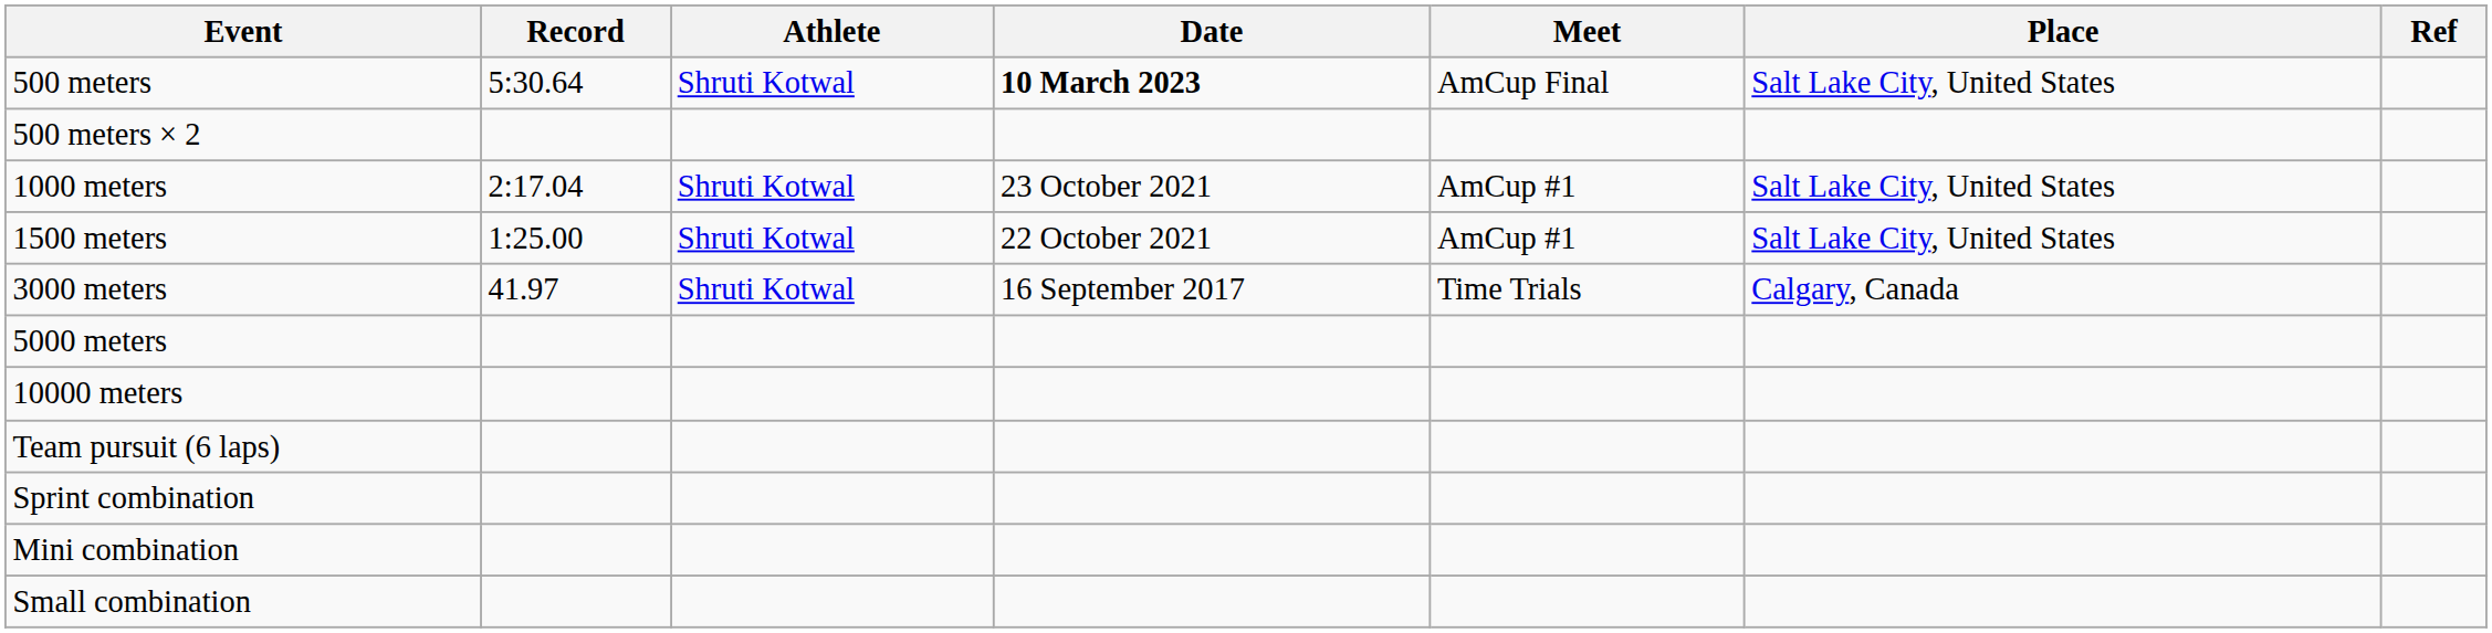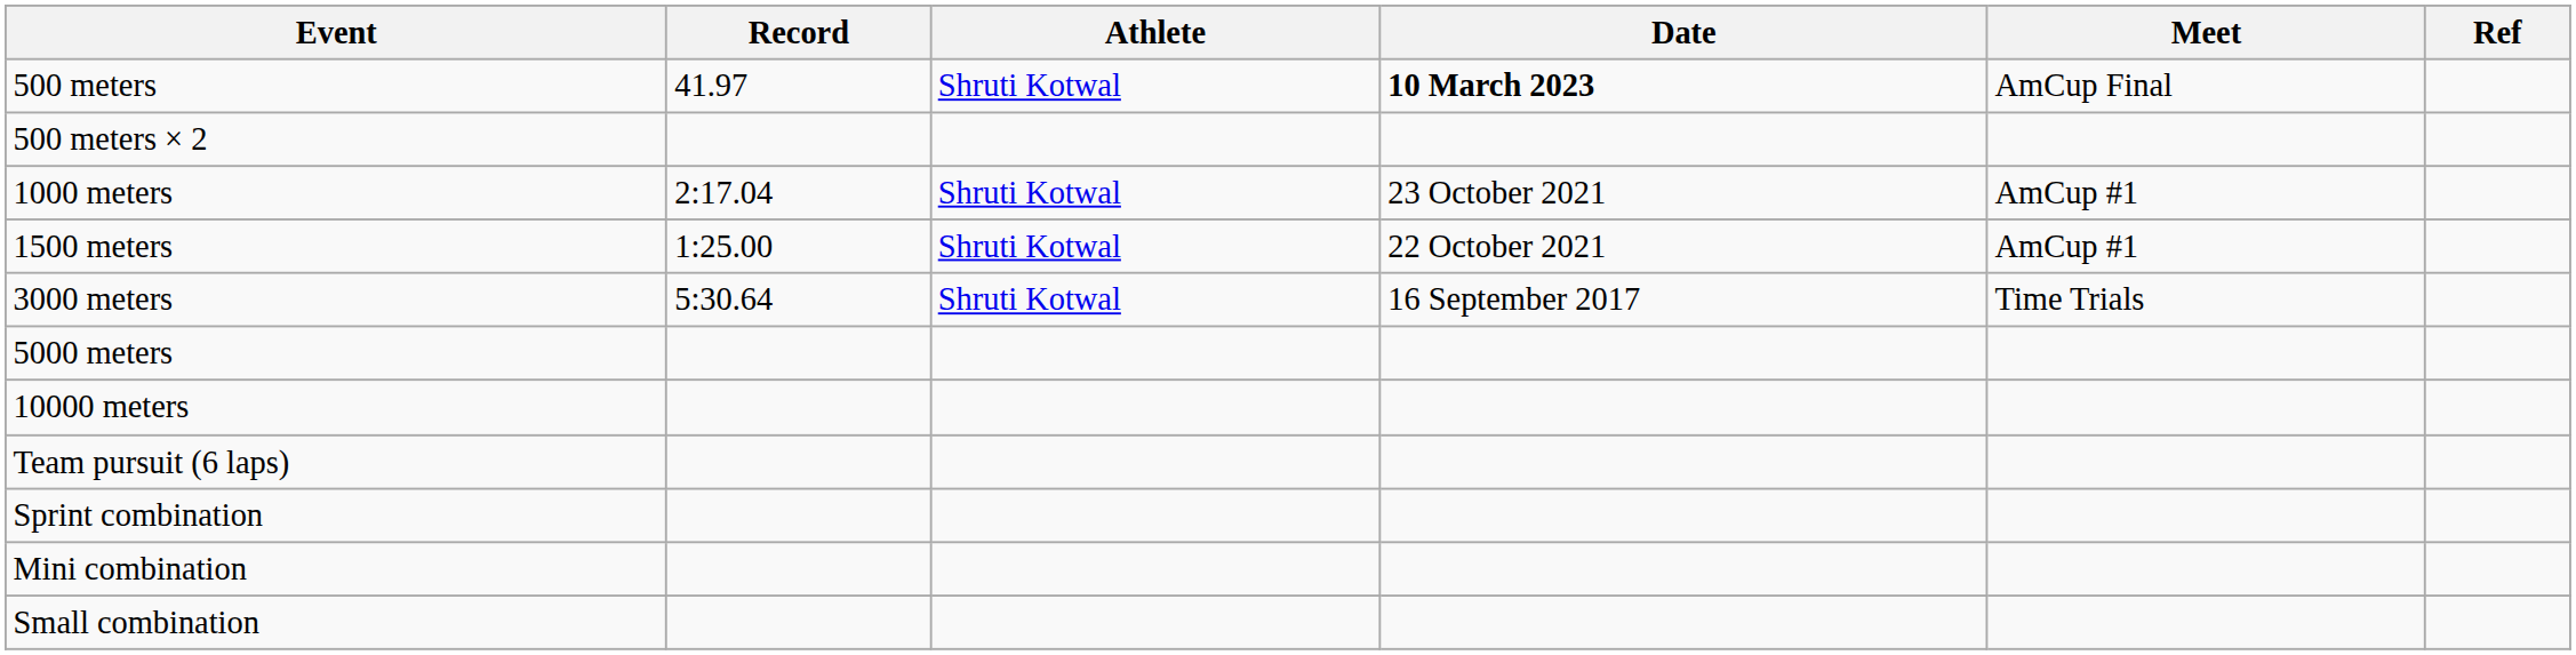 <table class="wikitable" style="font-size:95%; width: 95%;">
 <tr>
 <th>Event</th>
 <th>Record</th>
 <th>Athlete</th>
 <th>Date</th>
 <th>Meet</th>
-<th>Place</th>
 <th>Ref</th>
 </tr>
 <tr>
 <td>500 meters</td>
-<td>5:30.64</td>
+<td>41.97</td>
 <td><a href='#'>Shruti Kotwal</a></td>
 <td><strong>10 March 2023</strong></td>
 <td>AmCup Final</td>
-<td><a href='#'>Salt Lake City</a>, United States</td>
 <td></td>
 </tr>
 <tr>
 <td>500 meters × 2</td>
-<td></td>
 <td></td>
 <td></td>
 <td></td>
 <td></td>
 <td></td>
 </tr>
 <tr>
 <td>1000 meters</td>
 <td>2:17.04</td>
 <td><a href='#'>Shruti Kotwal</a></td>
 <td>23 October 2021</td>
 <td>AmCup #1</td>
-<td><a href='#'>Salt Lake City</a>, United States</td>
 <td></td>
 </tr>
 <tr>
 <td>1500 meters</td>
 <td>1:25.00</td>
 <td><a href='#'>Shruti Kotwal</a></td>
 <td>22 October 2021</td>
 <td>AmCup #1</td>
-<td><a href='#'>Salt Lake City</a>, United States</td>
 <td></td>
 </tr>
 <tr>
 <td>3000 meters</td>
-<td>41.97</td>
+<td>5:30.64</td>
 <td><a href='#'>Shruti Kotwal</a></td>
 <td>16 September 2017</td>
 <td>Time Trials</td>
-<td><a href='#'>Calgary</a>, Canada</td>
 <td></td>
 </tr>
 <tr>
 <td>5000 meters</td>
-<td></td>
 <td></td>
 <td></td>
 <td></td>
 <td></td>
 <td></td>
 </tr>
 <tr>
 <td>10000 meters</td>
 <td></td>
 <td></td>
 <td></td>
 <td></td>
 <td></td>
-<td></td>
 </tr>
 <tr>
 <td>Team pursuit (6 laps)</td>
-<td></td>
 <td></td>
 <td></td>
 <td></td>
 <td></td>
 <td></td>
 </tr>
 <tr>
 <td>Sprint combination</td>
 <td></td>
 <td></td>
 <td></td>
 <td></td>
 <td></td>
-<td></td>
 </tr>
 <tr>
 <td>Mini combination</td>
-<td></td>
 <td></td>
 <td></td>
 <td></td>
 <td></td>
 <td></td>
 </tr>
 <tr>
 <td>Small combination</td>
 <td></td>
 <td></td>
 <td></td>
 <td></td>
 <td></td>
-<td></td>
 </tr>
 </table>
